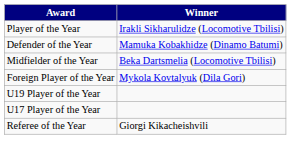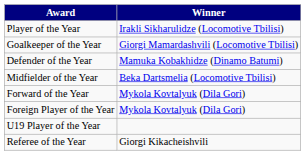 <table class="wikitable">
 <tr>
 <th style="background-color: navy; color: white;">Award</th>
 <th style="background-color: navy; color: white;">Winner</th>
 </tr>
 <tr>
 <td>Player of the Year</td>
 <td><a href='#'>Irakli Sikharulidze</a> (<a href='#'>Locomotive Tbilisi</a>)</td>
 </tr>
 <tr>
+<td>Goalkeeper of the Year</td>
+<td><a href='#'>Giorgi Mamardashvili</a> (<a href='#'>Locomotive Tbilisi</a>)</td>
+</tr>
+<tr>
 <td>Defender of the Year</td>
 <td><a href='#'>Mamuka Kobakhidze</a> (<a href='#'>Dinamo Batumi</a>)</td>
 </tr>
 <tr>
 <td>Midfielder of the Year</td>
 <td><a href='#'>Beka Dartsmelia</a> (<a href='#'>Locomotive Tbilisi</a>)</td>
+</tr>
+<tr>
+<td>Forward of the Year</td>
+<td><a href='#'>Mykola Kovtalyuk</a> (<a href='#'>Dila Gori</a>)</td>
 </tr>
 <tr>
 <td>Foreign Player of the Year</td>
 <td><a href='#'>Mykola Kovtalyuk</a> (<a href='#'>Dila Gori</a>)</td>
 </tr>
 <tr>
 <td>U19 Player of the Year</td>
 <td></td>
 </tr>
 <tr>
-<td>U17 Player of the Year</td>
-<td></td>
-</tr>
-<tr>
 <td>Referee of the Year</td>
 <td>Giorgi Kikacheishvili</td>
 </tr>
 </table>
